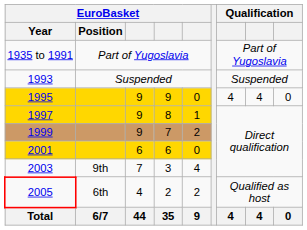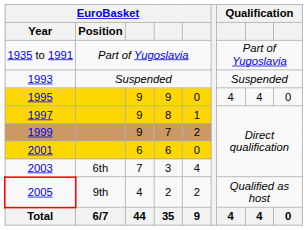 <table class="wikitable" style="text-align: center;font-size:90%;">
 <tr>
 <th colspan=5><a href='#'>EuroBasket</a></th>
 <th rowspan=11></th>
 <th colspan=3>Qualification</th>
 </tr>
 <tr>
 <th>Year</th>
 <th>Position</th>
 <th width=30></th>
 <th width=30></th>
 <th width=30></th>
 <th width=30></th>
 <th width=30></th>
 <th width=30></th>
 </tr>
 <tr>
 <td><a href='#'>1935</a> to <a href='#'>1991</a></td>
 <td colspan=4><em>Part of <a href='#'>Yugoslavia</a></em></td>
 <td colspan=3><em>Part of <a href='#'>Yugoslavia</a></em></td>
 </tr>
 <tr>
 <td> <a href='#'>1993</a></td>
 <td colspan=4><em>Suspended</em></td>
 <td colspan=3><em>Suspended</em></td>
 </tr>
 <tr>
 <td style="background:gold;"> <a href='#'>1995</a></td>
 <td style="background:gold;"></td>
 <td style="background:gold;">9</td>
 <td style="background:gold;">9</td>
 <td style="background:gold;">0</td>
 <td>4</td>
 <td>4</td>
 <td>0</td>
 </tr>
 <tr>
 <td style="background:gold;"> <a href='#'>1997</a></td>
 <td style="background:gold;"></td>
 <td style="background:gold;">9</td>
 <td style="background:gold;">8</td>
 <td style="background:gold;">1</td>
 <td colspan=3 rowspan=4><em>Direct qualification</em></td>
 </tr>
 <tr>
 <td style="background:#c96;"> <a href='#'>1999</a></td>
 <td style="background:#c96;"></td>
 <td style="background:#c96;">9</td>
 <td style="background:#c96;">7</td>
 <td style="background:#c96;">2</td>
 </tr>
 <tr>
 <td style="background:gold;"> <a href='#'>2001</a></td>
 <td style="background:gold;"></td>
 <td style="background:gold;">6</td>
 <td style="background:gold;">6</td>
 <td style="background:gold;">0</td>
 </tr>
 <tr>
 <td> <a href='#'>2003</a></td>
-<td>9th</td>
+<td>6th</td>
 <td>7</td>
 <td>3</td>
 <td>4</td>
 </tr>
 <tr>
 <td style="border: 2px solid red"> <a href='#'>2005</a></td>
-<td>6th</td>
+<td>9th</td>
 <td>4</td>
 <td>2</td>
 <td>2</td>
 <td colspan=3><em>Qualified as host</em></td>
 </tr>
 <tr>
 <th>Total</th>
 <th>6/7</th>
 <th>44</th>
 <th>35</th>
 <th>9</th>
 <th>4</th>
 <th>4</th>
 <th>0</th>
 </tr>
 </table>
